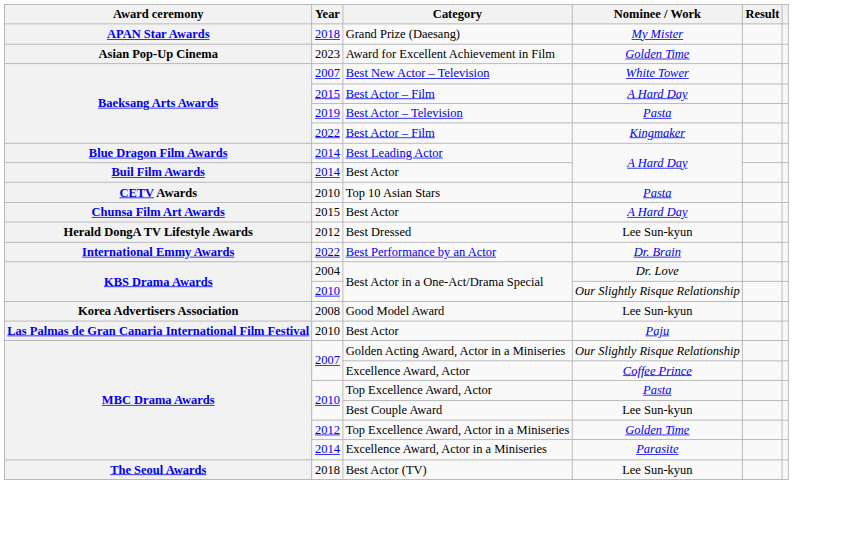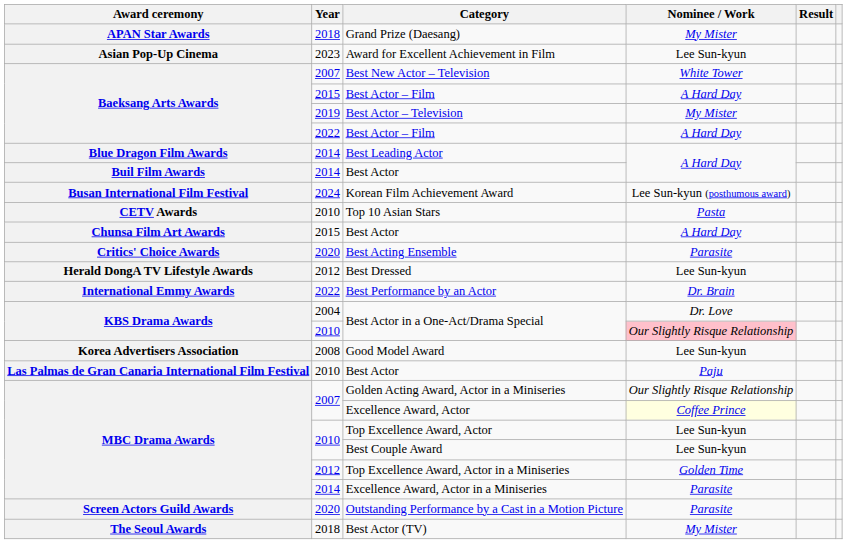 <table class="wikitable plainrowheaders sortable" style="text-align:center">
 <tr>
 <th scope="col">Award ceremony</th>
 <th scope="col">Year</th>
 <th scope="col">Category</th>
 <th scope="col">Nominee / Work</th>
 <th scope="col">Result</th>
 <th scope="col" class="unsortable"></th>
 </tr>
 <tr>
 <th scope="row"><a href='#'>APAN Star Awards</a></th>
 <td><a href='#'>2018</a></td>
 <td style="text-align:left">Grand Prize (Daesang)</td>
 <td><em><a href='#'>My Mister</a></em></td>
 <td></td>
 <td></td>
 </tr>
 <tr>
 <th scope="row">Asian Pop-Up Cinema</th>
 <td>2023</td>
 <td style="text-align:left">Award for Excellent Achievement in Film</td>
-<td><em><a href='#'>Golden Time</a></em></td>
+<td>Lee Sun-kyun</td>
 <td></td>
 <td></td>
 </tr>
 <tr>
 <th scope="row" rowspan="4"><a href='#'>Baeksang Arts Awards</a></th>
 <td><a href='#'>2007</a></td>
 <td style="text-align:left"><a href='#'>Best New Actor – Television</a></td>
 <td><em><a href='#'>White Tower</a></em></td>
 <td></td>
 <td></td>
 </tr>
 <tr>
 <td><a href='#'>2015</a></td>
 <td style="text-align:left"><a href='#'>Best Actor – Film</a></td>
 <td><em><a href='#'>A Hard Day</a></em></td>
 <td></td>
 <td></td>
 </tr>
 <tr>
 <td><a href='#'>2019</a></td>
 <td style="text-align:left"><a href='#'>Best Actor – Television</a></td>
-<td><em><a href='#'>Pasta</a></em></td>
+<td><em><a href='#'>My Mister</a></em></td>
 <td></td>
 <td></td>
 </tr>
 <tr>
 <td><a href='#'>2022</a></td>
 <td style="text-align:left"><a href='#'>Best Actor – Film</a></td>
-<td><em><a href='#'>Kingmaker</a></em></td>
+<td><em><a href='#'>A Hard Day</a></em></td>
 <td></td>
 <td></td>
 </tr>
 <tr>
 <th scope="row"><a href='#'>Blue Dragon Film Awards</a></th>
 <td><a href='#'>2014</a></td>
 <td style="text-align:left"><a href='#'>Best Leading Actor</a></td>
 <td rowspan="2"><em><a href='#'>A Hard Day</a></em></td>
 <td></td>
 <td></td>
 </tr>
 <tr>
 <th scope="row"><a href='#'>Buil Film Awards</a></th>
 <td><a href='#'>2014</a></td>
 <td style="text-align:left">Best Actor</td>
 <td></td>
 <td></td>
 </tr>
 <tr>
+<th scope="row"><a href='#'>Busan International Film Festival</a></th>
+<td><a href='#'>2024</a></td>
+<td style="text-align:left">Korean Film Achievement Award</td>
+<td>Lee Sun-kyun <small>(<a href='#'>posthumous award</a>)</small></td>
+<td></td>
+<td></td>
+</tr>
+<tr>
 <th scope="row"><a href='#'>CETV</a> Awards</th>
 <td>2010</td>
 <td style="text-align:left">Top 10 Asian Stars</td>
 <td><em><a href='#'>Pasta</a></em></td>
 <td></td>
 <td></td>
 </tr>
 <tr>
 <th scope="row"><a href='#'>Chunsa Film Art Awards</a></th>
 <td>2015</td>
 <td style="text-align:left">Best Actor</td>
 <td><em><a href='#'>A Hard Day</a></em></td>
+<td></td>
+<td></td>
+</tr>
+<tr>
+<th scope="row"><a href='#'>Critics' Choice Awards</a></th>
+<td><a href='#'>2020</a></td>
+<td style="text-align:left"><a href='#'>Best Acting Ensemble</a></td>
+<td><em><a href='#'>Parasite</a></em></td>
 <td></td>
 <td></td>
 </tr>
 <tr>
 <th scope="row">Herald DongA TV Lifestyle Awards</th>
 <td>2012</td>
 <td style="text-align:left">Best Dressed</td>
 <td>Lee Sun-kyun</td>
 <td></td>
 <td></td>
 </tr>
 <tr>
 <th scope="row"><a href='#'>International Emmy Awards</a></th>
 <td><a href='#'>2022</a></td>
 <td style="text-align:left"><a href='#'>Best Performance by an Actor</a></td>
 <td><em><a href='#'>Dr. Brain</a></em></td>
 <td></td>
 <td></td>
 </tr>
 <tr>
 <th scope="row" rowspan="2"><a href='#'>KBS Drama Awards</a></th>
 <td>2004</td>
 <td rowspan="2" style="text-align:left">Best Actor in a One-Act/Drama Special</td>
 <td><em>Dr. Love</em></td>
 <td></td>
 <td></td>
 </tr>
 <tr>
 <td><a href='#'>2010</a></td>
-<td><em>Our Slightly Risque Relationship</em></td>
+<td style="background: pink;"><em>Our Slightly Risque Relationship</em></td>
 <td></td>
 <td></td>
 </tr>
 <tr>
 <th scope="row">Korea Advertisers Association</th>
 <td>2008</td>
 <td style="text-align:left">Good Model Award</td>
 <td>Lee Sun-kyun</td>
 <td></td>
 <td></td>
 </tr>
 <tr>
 <th scope="row"><a href='#'>Las Palmas de Gran Canaria International Film Festival</a></th>
 <td>2010</td>
 <td style="text-align:left">Best Actor</td>
 <td><em><a href='#'>Paju</a></em></td>
 <td></td>
 <td></td>
 </tr>
 <tr>
 <th scope="row"  rowspan="6"><a href='#'>MBC Drama Awards</a></th>
 <td rowspan="2"><a href='#'>2007</a></td>
 <td style="text-align:left">Golden Acting Award, Actor in a Miniseries</td>
 <td><em>Our Slightly Risque Relationship</em></td>
 <td></td>
 <td></td>
 </tr>
 <tr>
 <td style="text-align:left">Excellence Award, Actor</td>
-<td><em><a href='#'>Coffee Prince</a></em></td>
+<td style="background: lightyellow;"><em><a href='#'>Coffee Prince</a></em></td>
 <td></td>
 <td></td>
 </tr>
 <tr>
 <td rowspan="2"><a href='#'>2010</a></td>
 <td style="text-align:left">Top Excellence Award, Actor</td>
-<td><em><a href='#'>Pasta</a></em></td>
+<td>Lee Sun-kyun<br></td>
 <td></td>
 <td></td>
 </tr>
 <tr>
 <td style="text-align:left">Best Couple Award</td>
 <td>Lee Sun-kyun<br></td>
 <td></td>
 <td></td>
 </tr>
 <tr>
 <td><a href='#'>2012</a></td>
 <td style="text-align:left">Top Excellence Award, Actor in a Miniseries</td>
 <td><em><a href='#'>Golden Time</a></em></td>
 <td></td>
 <td></td>
 </tr>
 <tr>
 <td><a href='#'>2014</a></td>
 <td style="text-align:left">Excellence Award, Actor in a Miniseries</td>
 <td><em><a href='#'>Parasite</a></em></td>
 <td></td>
 <td></td>
 </tr>
 <tr>
+<th scope="row"><a href='#'>Screen Actors Guild Awards</a></th>
+<td><a href='#'>2020</a></td>
+<td style="text-align:left"><a href='#'>Outstanding Performance by a Cast in a Motion Picture</a></td>
+<td><em><a href='#'>Parasite</a></em></td>
+<td></td>
+<td></td>
+</tr>
+<tr>
 <th scope="row"><a href='#'>The Seoul Awards</a></th>
 <td>2018</td>
 <td style="text-align:left">Best Actor (TV)</td>
-<td>Lee Sun-kyun<br></td>
+<td><em><a href='#'>My Mister</a></em></td>
 <td></td>
 <td></td>
 </tr>
 </table>
